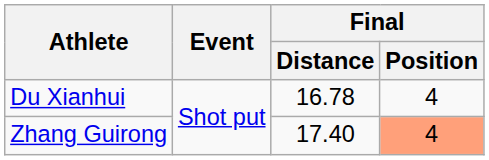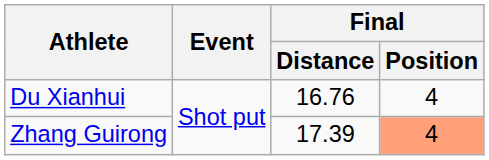 <table class="wikitable">
 <tr>
 <th rowspan="2">Athlete</th>
 <th rowspan="2">Event</th>
 <th colspan="2">Final</th>
 </tr>
 <tr>
 <th>Distance</th>
 <th>Position</th>
 </tr>
 <tr align="center">
 <td align="left"><a href='#'>Du Xianhui</a></td>
 <td rowspan="2"><a href='#'>Shot put</a></td>
-<td>16.78</td>
+<td>16.76</td>
 <td>4</td>
 </tr>
 <tr align="center">
 <td align="left"><a href='#'>Zhang Guirong</a></td>
-<td>17.40</td>
+<td>17.39</td>
 <td style="background: lightsalmon;">4</td>
 </tr>
 </table>
